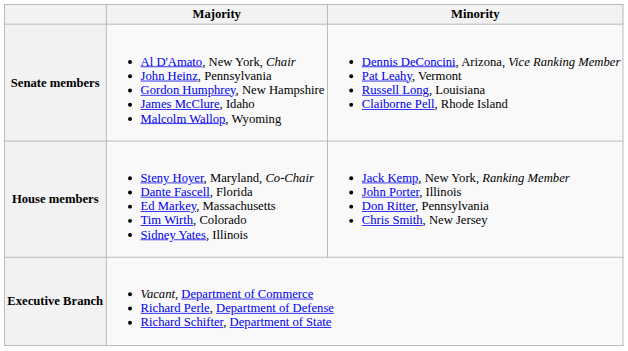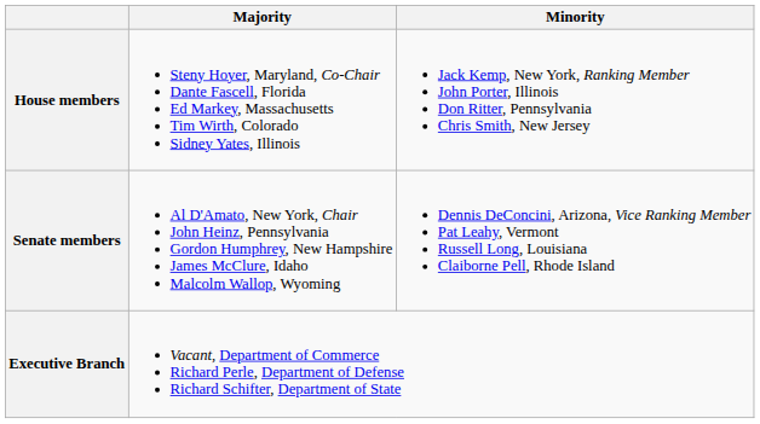 <table class=wikitable>
 <tr>
 <th></th>
 <th>Majority</th>
 <th>Minority</th>
 </tr>
 <tr>
+<th>House members</th>
+<td valign="top" ><br><ul><li><a href='#'>Steny Hoyer</a>, Maryland, <em>Co-Chair</em></li><li><a href='#'>Dante Fascell</a>, Florida</li><li><a href='#'>Ed Markey</a>, Massachusetts</li><li><a href='#'>Tim Wirth</a>, Colorado</li><li><a href='#'>Sidney Yates</a>, Illinois</li></ul></td>
+<td valign="top" ><br><ul><li><a href='#'>Jack Kemp</a>, New York, <em>Ranking Member</em></li><li><a href='#'>John Porter</a>, Illinois</li><li><a href='#'>Don Ritter</a>, Pennsylvania</li><li><a href='#'>Chris Smith</a>, New Jersey</li></ul></td>
+</tr>
+<tr>
 <th>Senate members</th>
 <td valign="top" ><br><ul><li><a href='#'>Al D'Amato</a>, New York, <em>Chair</em></li><li><a href='#'>John Heinz</a>, Pennsylvania</li><li><a href='#'>Gordon Humphrey</a>, New Hampshire</li><li><a href='#'>James McClure</a>, Idaho</li><li><a href='#'>Malcolm Wallop</a>, Wyoming</li></ul></td>
 <td valign="top" ><br><ul><li><a href='#'>Dennis DeConcini</a>, Arizona, <em>Vice Ranking Member</em></li><li><a href='#'>Pat Leahy</a>, Vermont</li><li><a href='#'>Russell Long</a>, Louisiana</li><li><a href='#'>Claiborne Pell</a>, Rhode Island</li></ul></td>
-</tr>
-<tr>
-<th>House members</th>
-<td valign="top" ><br><ul><li><a href='#'>Steny Hoyer</a>, Maryland, <em>Co-Chair</em></li><li><a href='#'>Dante Fascell</a>, Florida</li><li><a href='#'>Ed Markey</a>, Massachusetts</li><li><a href='#'>Tim Wirth</a>, Colorado</li><li><a href='#'>Sidney Yates</a>, Illinois</li></ul></td>
-<td valign="top" ><br><ul><li><a href='#'>Jack Kemp</a>, New York, <em>Ranking Member</em></li><li><a href='#'>John Porter</a>, Illinois</li><li><a href='#'>Don Ritter</a>, Pennsylvania</li><li><a href='#'>Chris Smith</a>, New Jersey</li></ul></td>
 </tr>
 <tr>
 <th>Executive Branch</th>
 <td colspan=2><br><ul><li><em>Vacant</em>, <a href='#'>Department of Commerce</a></li><li><a href='#'>Richard Perle</a>, <a href='#'>Department of Defense</a></li><li><a href='#'>Richard Schifter</a>, <a href='#'>Department of State</a></li></ul></td>
 </tr>
 </table>
